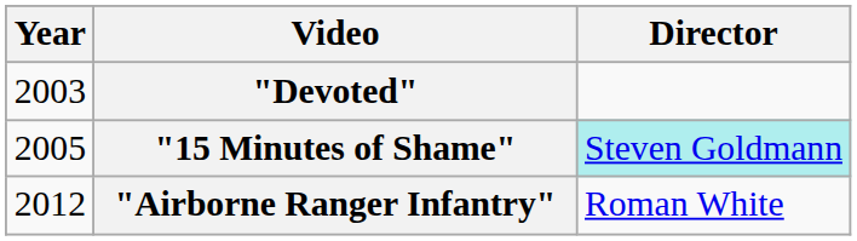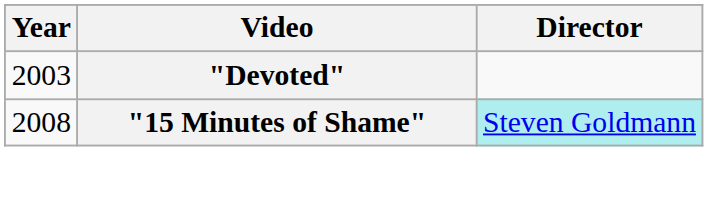 <table class="wikitable plainrowheaders">
 <tr>
 <th>Year</th>
 <th style="width:13em;">Video</th>
 <th>Director</th>
 </tr>
 <tr>
 <td>2003</td>
 <th scope="row">"Devoted"</th>
 <td></td>
 </tr>
 <tr>
-<td>2005</td>
+<td>2008</td>
 <th scope="row">"15 Minutes of Shame"</th>
 <td style="background: paleturquoise;"><a href='#'>Steven Goldmann</a></td>
 </tr>
-<tr>
-<td>2012</td>
-<th scope="row">"Airborne Ranger Infantry"</th>
-<td><a href='#'>Roman White</a></td>
-</tr>
 </table>
